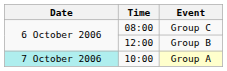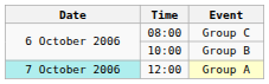 <table class = "wikitable" style="text-align:center;">
 <tr>
 <th width=150>Date</th>
 <th width=50>Time</th>
 <th width=80>Event</th>
 </tr>
 <tr>
 <td rowspan=2>6 October 2006</td>
 <td>08:00</td>
 <td>Group C</td>
 </tr>
 <tr>
-<td>12:00</td>
+<td>10:00</td>
 <td>Group B</td>
 </tr>
 <tr>
 <td style="background: paleturquoise;">7 October 2006</td>
-<td>10:00</td>
+<td>12:00</td>
 <td bgcolor=ffffcc>Group A</td>
 </tr>
 </table>
